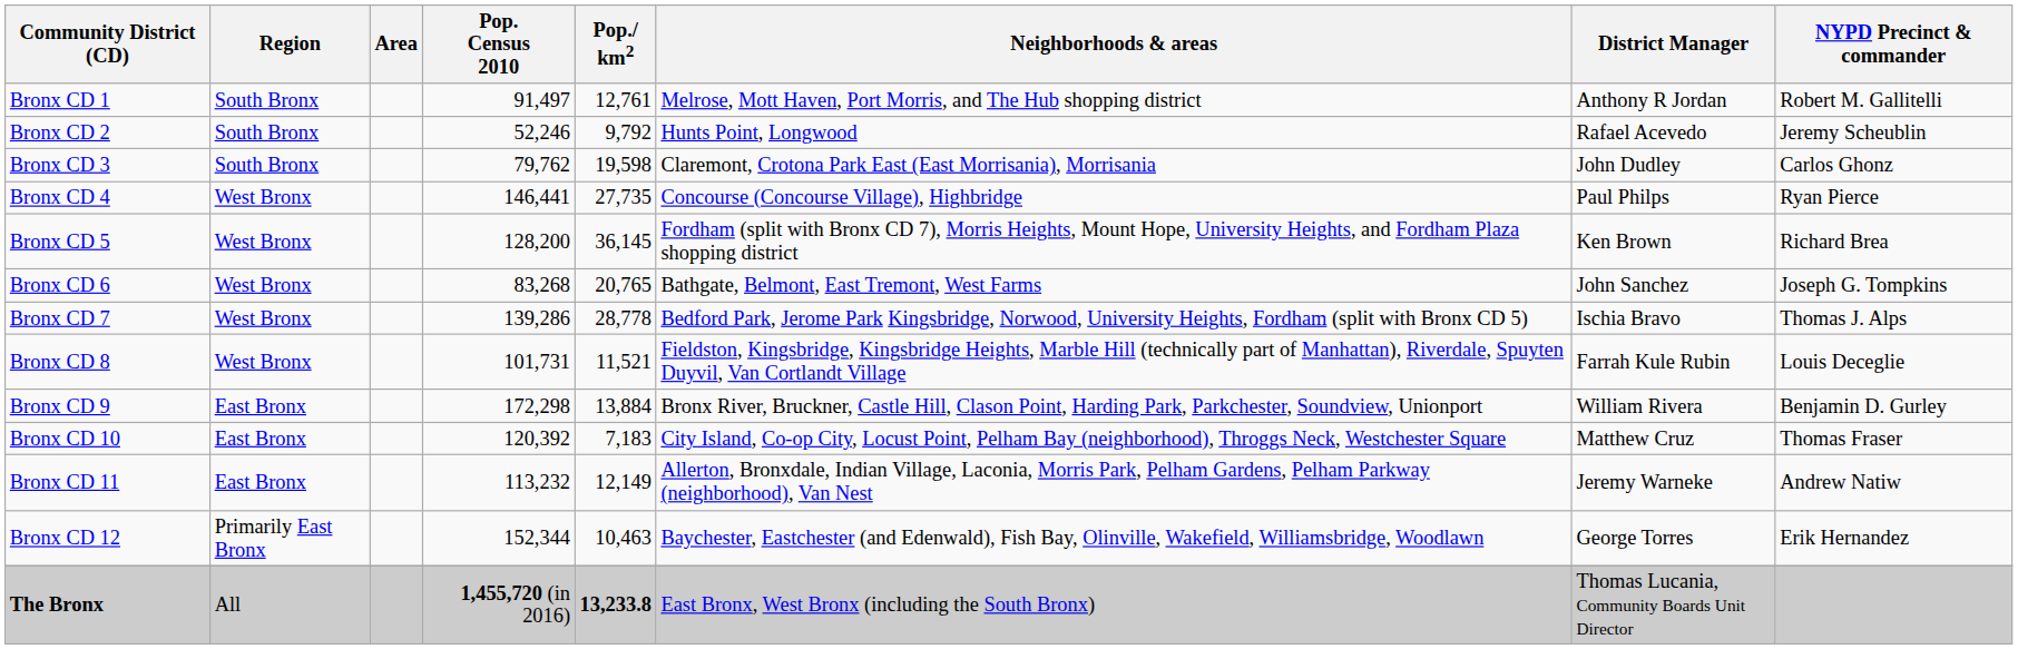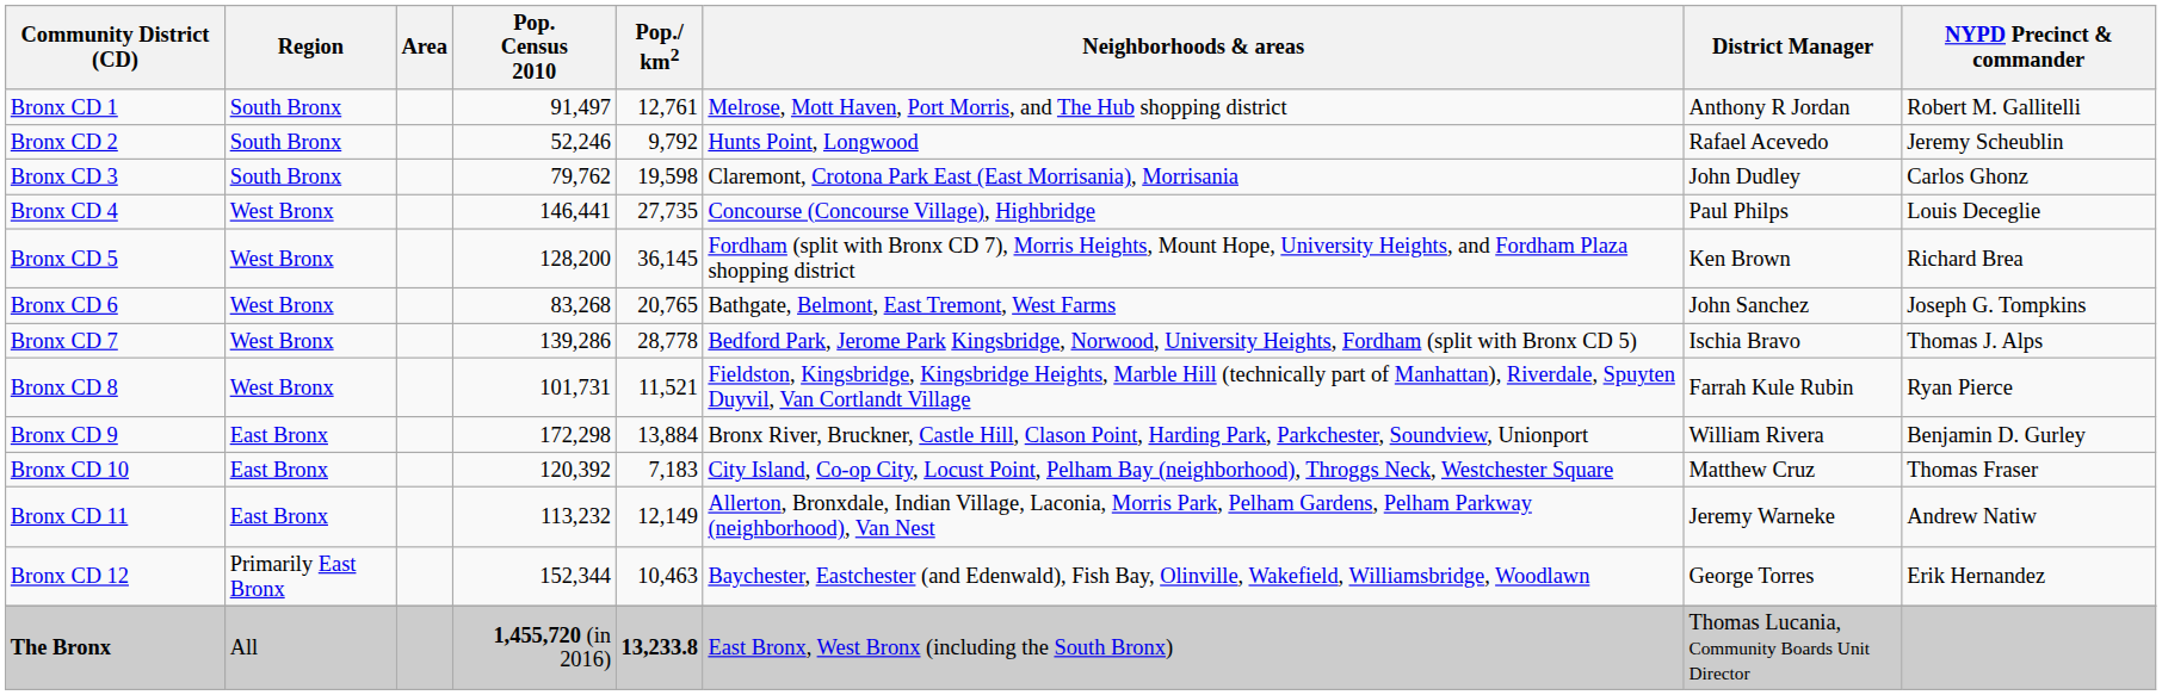 <table class="wikitable sortable">
 <tr bgcolor="#CCCCCC">
 <th>Community District (CD)</th>
 <th>Region</th>
 <th>Area</th>
 <th>Pop.<br>Census<br>2010</th>
 <th>Pop./<br>km<sup>2</sup></th>
 <th class="unsortable">Neighborhoods & areas</th>
 <th>District Manager</th>
 <th><a href='#'>NYPD</a> Precinct & commander</th>
 </tr>
 <tr ---->
 <td><a href='#'>Bronx CD 1</a><br></td>
 <td><a href='#'>South Bronx</a></td>
 <td align=right></td>
 <td align=right>91,497</td>
 <td align=right>12,761</td>
 <td><a href='#'>Melrose</a>, <a href='#'>Mott Haven</a>, <a href='#'>Port Morris</a>, and <a href='#'>The Hub</a> shopping district</td>
 <td>Anthony R Jordan</td>
 <td> Robert M. Gallitelli</td>
 </tr>
 <tr ---->
 <td><a href='#'>Bronx CD 2</a><br></td>
 <td><a href='#'>South Bronx</a></td>
 <td align=right></td>
 <td align=right>52,246</td>
 <td align=right>9,792</td>
 <td><a href='#'>Hunts Point</a>, <a href='#'>Longwood</a></td>
 <td>Rafael Acevedo</td>
 <td> Jeremy Scheublin</td>
 </tr>
 <tr ---->
 <td><a href='#'>Bronx CD 3</a><br></td>
 <td><a href='#'>South Bronx</a></td>
 <td align=right></td>
 <td align=right>79,762</td>
 <td align=right>19,598</td>
 <td>Claremont, <a href='#'>Crotona Park East (East Morrisania)</a>, <a href='#'>Morrisania</a></td>
 <td>John Dudley</td>
 <td> Carlos Ghonz</td>
 </tr>
 <tr ---->
 <td><a href='#'>Bronx CD 4</a><br></td>
 <td><a href='#'>West Bronx</a></td>
 <td align=right></td>
 <td align=right>146,441</td>
 <td align=right>27,735</td>
 <td><a href='#'>Concourse (Concourse Village)</a>, <a href='#'>Highbridge</a></td>
 <td>Paul Philps</td>
-<td> Ryan Pierce</td>
+<td> Louis Deceglie</td>
 </tr>
 <tr ---->
 <td><a href='#'>Bronx CD 5</a><br></td>
 <td><a href='#'>West Bronx</a></td>
 <td align=right></td>
 <td align=right>128,200</td>
 <td align=right>36,145</td>
 <td><a href='#'>Fordham</a> (split with Bronx CD 7), <a href='#'>Morris Heights</a>, Mount Hope, <a href='#'>University Heights</a>, and <a href='#'>Fordham Plaza</a> shopping district</td>
 <td>Ken Brown</td>
 <td> Richard Brea</td>
 </tr>
 <tr ---->
 <td><a href='#'>Bronx CD 6</a><br></td>
 <td><a href='#'>West Bronx</a></td>
 <td align=right></td>
 <td align=right>83,268</td>
 <td align=right>20,765</td>
 <td>Bathgate, <a href='#'>Belmont</a>, <a href='#'>East Tremont</a>, <a href='#'>West Farms</a></td>
 <td>John Sanchez</td>
 <td> Joseph G. Tompkins</td>
 </tr>
 <tr ---->
 <td><a href='#'>Bronx CD 7</a><br></td>
 <td><a href='#'>West Bronx</a></td>
 <td align=right></td>
 <td align=right>139,286</td>
 <td align=right>28,778</td>
 <td><a href='#'>Bedford Park</a>, <a href='#'>Jerome Park</a> <a href='#'>Kingsbridge</a>, <a href='#'>Norwood</a>, <a href='#'>University Heights</a>, <a href='#'>Fordham</a> (split with Bronx CD 5)</td>
 <td>Ischia Bravo</td>
 <td> Thomas J. Alps</td>
 </tr>
 <tr ---->
 <td><a href='#'>Bronx CD 8</a><br></td>
 <td><a href='#'>West Bronx</a></td>
 <td align=right></td>
 <td align=right>101,731</td>
 <td align=right>11,521</td>
 <td><a href='#'>Fieldston</a>, <a href='#'>Kingsbridge</a>, <a href='#'>Kingsbridge Heights</a>, <a href='#'>Marble Hill</a> (technically part of <a href='#'>Manhattan</a>), <a href='#'>Riverdale</a>, <a href='#'>Spuyten Duyvil</a>, <a href='#'>Van Cortlandt Village</a></td>
 <td>Farrah Kule Rubin</td>
-<td> Louis Deceglie</td>
+<td> Ryan Pierce</td>
 </tr>
 <tr ---->
 <td><a href='#'>Bronx CD 9</a><br></td>
 <td><a href='#'>East Bronx</a></td>
 <td align=right></td>
 <td align=right>172,298</td>
 <td align=right>13,884</td>
 <td>Bronx River, Bruckner, <a href='#'>Castle Hill</a>, <a href='#'>Clason Point</a>, <a href='#'>Harding Park</a>, <a href='#'>Parkchester</a>, <a href='#'>Soundview</a>, Unionport</td>
 <td>William Rivera</td>
 <td> Benjamin D. Gurley</td>
 </tr>
 <tr ---->
 <td><a href='#'>Bronx CD 10</a><br></td>
 <td><a href='#'>East Bronx</a></td>
 <td align=right></td>
 <td align=right>120,392</td>
 <td align=right>7,183</td>
 <td><a href='#'>City Island</a>, <a href='#'>Co-op City</a>, <a href='#'>Locust Point</a>, <a href='#'>Pelham Bay (neighborhood)</a>, <a href='#'>Throggs Neck</a>, <a href='#'>Westchester Square</a></td>
 <td>Matthew Cruz</td>
 <td> Thomas Fraser</td>
 </tr>
 <tr ---->
 <td><a href='#'>Bronx CD 11</a><br></td>
 <td><a href='#'>East Bronx</a></td>
 <td align=right></td>
 <td align=right>113,232</td>
 <td align=right>12,149</td>
 <td><a href='#'>Allerton</a>, Bronxdale, Indian Village, Laconia, <a href='#'>Morris Park</a>, <a href='#'>Pelham Gardens</a>, <a href='#'>Pelham Parkway (neighborhood)</a>, <a href='#'>Van Nest</a></td>
 <td>Jeremy Warneke</td>
 <td> Andrew Natiw</td>
 </tr>
 <tr ---->
 <td><a href='#'>Bronx CD 12</a><br></td>
 <td>Primarily <a href='#'>East Bronx</a></td>
 <td align=right></td>
 <td align=right>152,344</td>
 <td align=right>10,463</td>
 <td><a href='#'>Baychester</a>, <a href='#'>Eastchester</a> (and Edenwald), Fish Bay, <a href='#'>Olinville</a>, <a href='#'>Wakefield</a>, <a href='#'>Williamsbridge</a>, <a href='#'>Woodlawn</a></td>
 <td>George Torres</td>
 <td> Erik Hernandez</td>
 </tr>
 <tr ---->
 </tr>
 <tr bgcolor="#CCCCCC" class="sortbottom">
 <td><strong>The Bronx</strong></td>
 <td>All</td>
 <td align=right><strong></strong></td>
 <td align=right><strong>1,455,720</strong> (in 2016)</td>
 <td align=right><strong>13,233.8</strong></td>
 <td><a href='#'>East Bronx</a>, <a href='#'>West Bronx</a> (including the <a href='#'>South Bronx</a>)</td>
 <td>Thomas Lucania, <br><small>Community Boards Unit Director</small></td>
 <td><small></small></td>
 </tr>
 </table>
